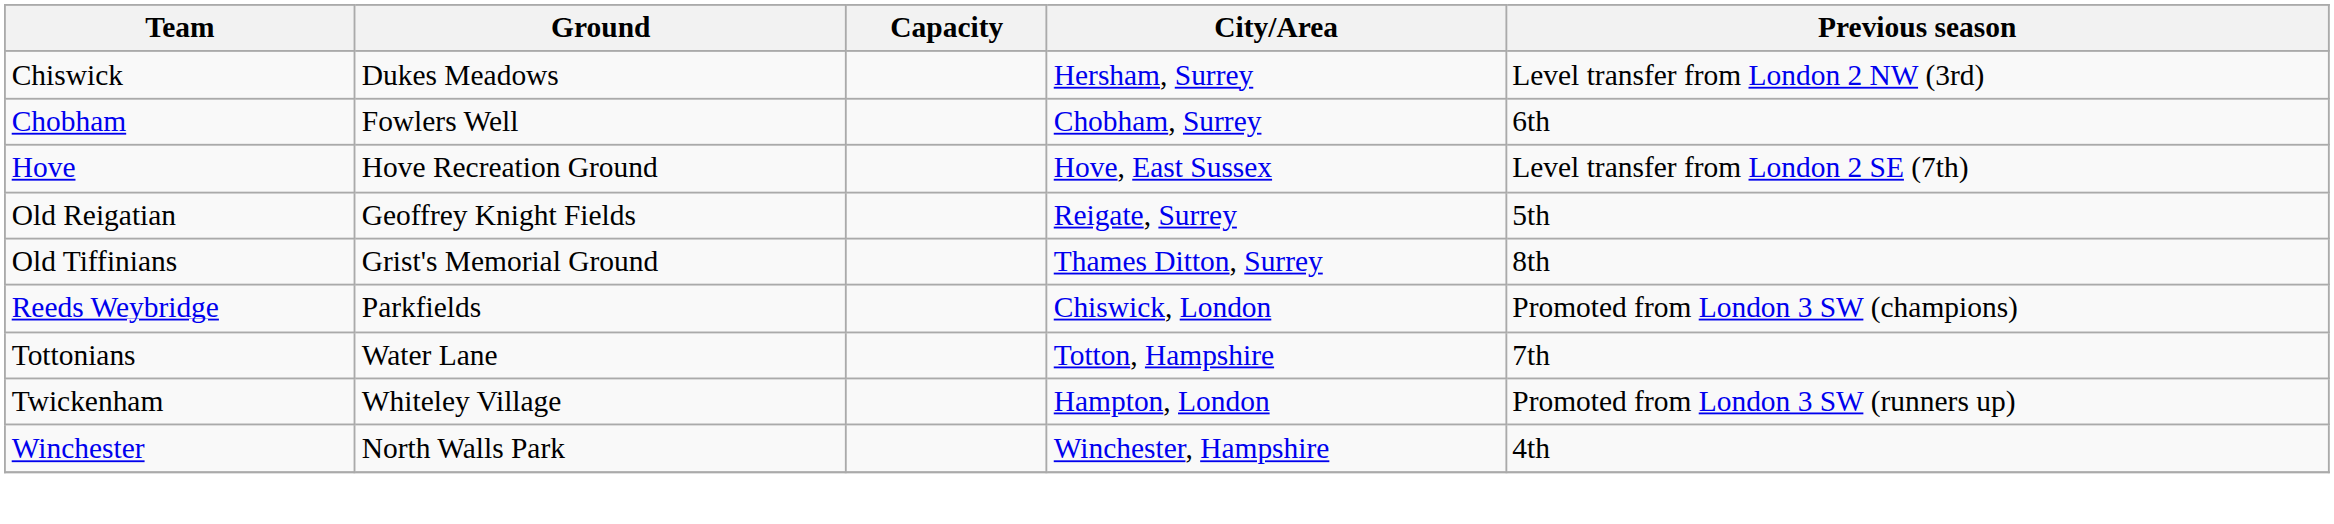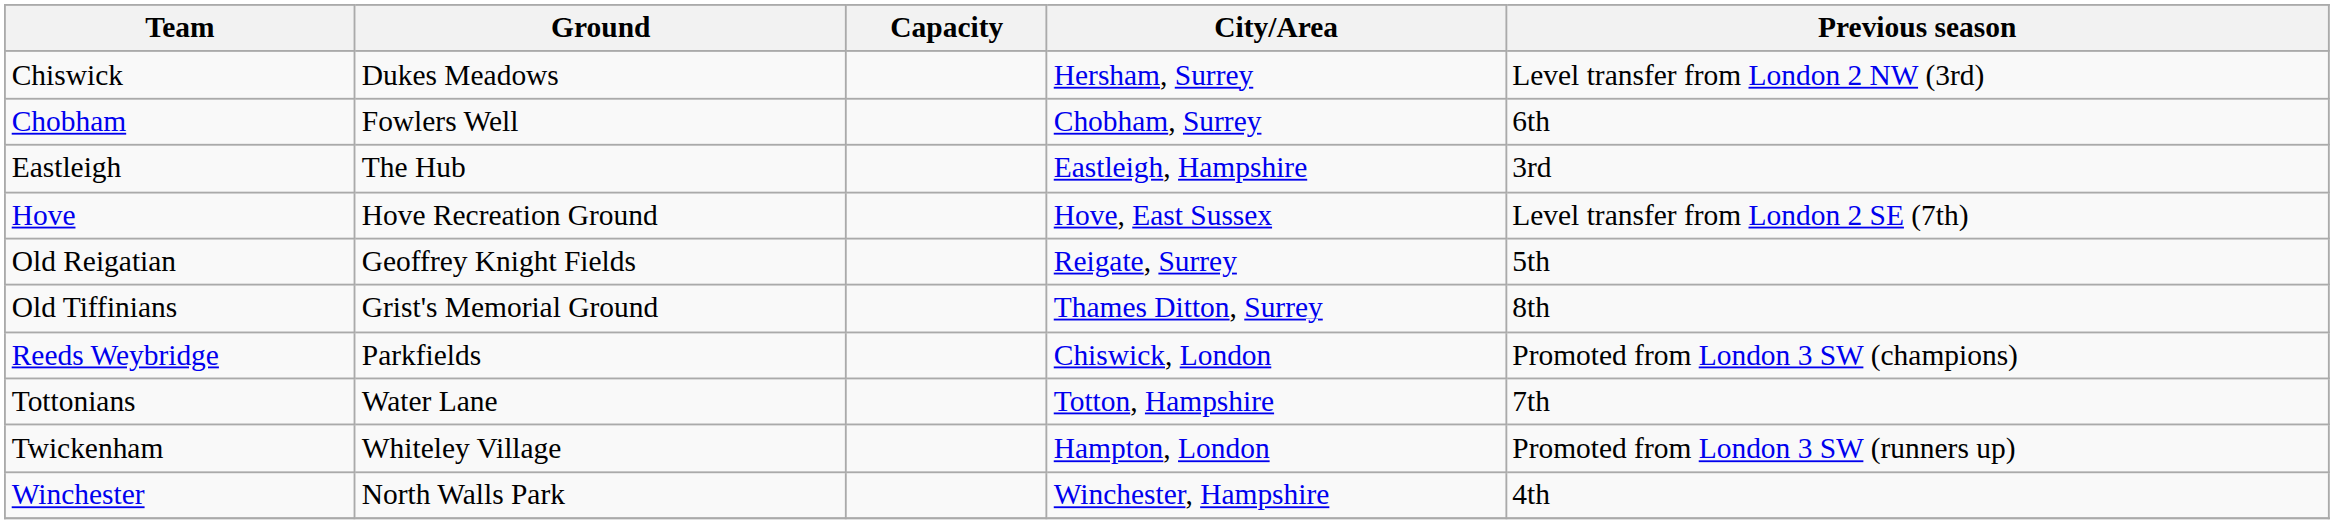 <table class="wikitable sortable" width=100%>
 <tr>
 <th>Team</th>
 <th>Ground</th>
 <th>Capacity</th>
 <th>City/Area</th>
 <th>Previous season</th>
 </tr>
 <tr>
 <td>Chiswick</td>
 <td>Dukes Meadows</td>
 <td></td>
 <td><a href='#'>Hersham</a>, <a href='#'>Surrey</a></td>
 <td>Level transfer from <a href='#'>London 2 NW</a> (3rd)</td>
 </tr>
 <tr>
 <td><a href='#'>Chobham</a></td>
 <td>Fowlers Well</td>
 <td></td>
 <td><a href='#'>Chobham</a>, <a href='#'>Surrey</a></td>
 <td>6th</td>
+</tr>
+<tr>
+<td>Eastleigh</td>
+<td>The Hub</td>
+<td></td>
+<td><a href='#'>Eastleigh</a>, <a href='#'>Hampshire</a></td>
+<td>3rd</td>
 </tr>
 <tr>
 <td><a href='#'>Hove</a></td>
 <td>Hove Recreation Ground</td>
 <td></td>
 <td><a href='#'>Hove</a>, <a href='#'>East Sussex</a></td>
 <td>Level transfer from <a href='#'>London 2 SE</a> (7th)</td>
 </tr>
 <tr>
 <td>Old Reigatian</td>
 <td>Geoffrey Knight Fields</td>
 <td></td>
 <td><a href='#'>Reigate</a>, <a href='#'>Surrey</a></td>
 <td>5th</td>
 </tr>
 <tr>
 <td>Old Tiffinians</td>
 <td>Grist's Memorial Ground</td>
 <td></td>
 <td><a href='#'>Thames Ditton</a>, <a href='#'>Surrey</a></td>
 <td>8th</td>
 </tr>
 <tr>
 <td><a href='#'>Reeds Weybridge</a></td>
 <td>Parkfields</td>
 <td></td>
 <td><a href='#'>Chiswick</a>, <a href='#'>London</a></td>
 <td>Promoted from <a href='#'>London 3 SW</a> (champions)</td>
 </tr>
 <tr>
 <td>Tottonians</td>
 <td>Water Lane</td>
 <td></td>
 <td><a href='#'>Totton</a>, <a href='#'>Hampshire</a></td>
 <td>7th</td>
 </tr>
 <tr>
 <td>Twickenham</td>
 <td>Whiteley Village</td>
 <td></td>
 <td><a href='#'>Hampton</a>, <a href='#'>London</a></td>
 <td>Promoted from <a href='#'>London 3 SW</a> (runners up)</td>
 </tr>
 <tr>
 <td><a href='#'>Winchester</a></td>
 <td>North Walls Park</td>
 <td></td>
 <td><a href='#'>Winchester</a>, <a href='#'>Hampshire</a></td>
 <td>4th</td>
 </tr>
 <tr>
 </tr>
 </table>
